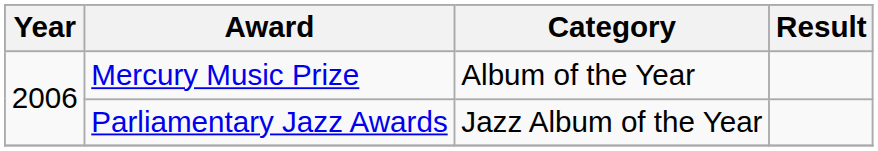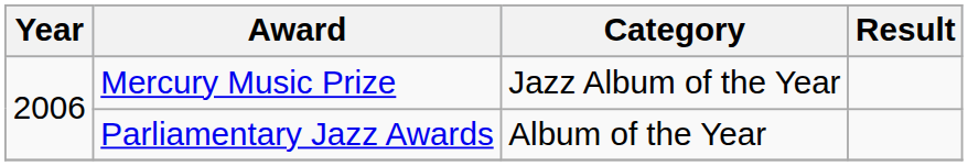 <table class="wikitable sortable">
 <tr style="background:#b0c4de; text-align:center;">
 <th>Year</th>
 <th>Award</th>
 <th>Category</th>
 <th>Result</th>
 </tr>
 <tr>
 <td rowspan="2">2006</td>
 <td><a href='#'>Mercury Music Prize</a></td>
-<td>Album of the Year</td>
+<td>Jazz Album of the Year</td>
 <td></td>
 </tr>
 <tr>
 <td><a href='#'>Parliamentary Jazz Awards</a></td>
-<td>Jazz Album of the Year</td>
+<td>Album of the Year</td>
 <td></td>
 </tr>
 <tr>
 </tr>
 </table>
